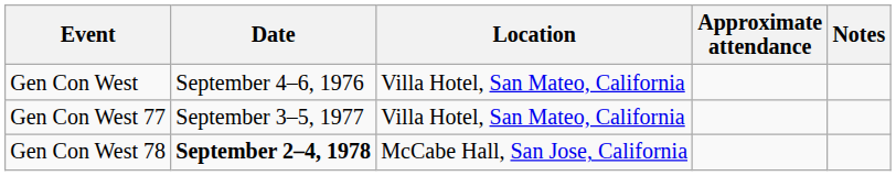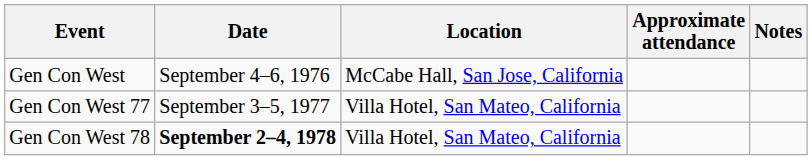 <table class="wikitable">
 <tr>
 <th>Event</th>
 <th>Date</th>
 <th>Location</th>
 <th>Approximate<br>attendance</th>
 <th>Notes</th>
 </tr>
 <tr>
 <td>Gen Con West</td>
 <td>September 4–6, 1976</td>
-<td>Villa Hotel, <a href='#'>San Mateo, California</a></td>
+<td>McCabe Hall, <a href='#'>San Jose, California</a></td>
 <td></td>
 <td></td>
 </tr>
 <tr>
 <td>Gen Con West 77</td>
 <td>September 3–5, 1977</td>
 <td>Villa Hotel, <a href='#'>San Mateo, California</a></td>
 <td></td>
 <td></td>
 </tr>
 <tr>
 <td>Gen Con West 78</td>
 <td><strong>September 2–4, 1978</strong></td>
-<td>McCabe Hall, <a href='#'>San Jose, California</a></td>
+<td>Villa Hotel, <a href='#'>San Mateo, California</a></td>
 <td></td>
 <td></td>
 </tr>
 </table>
